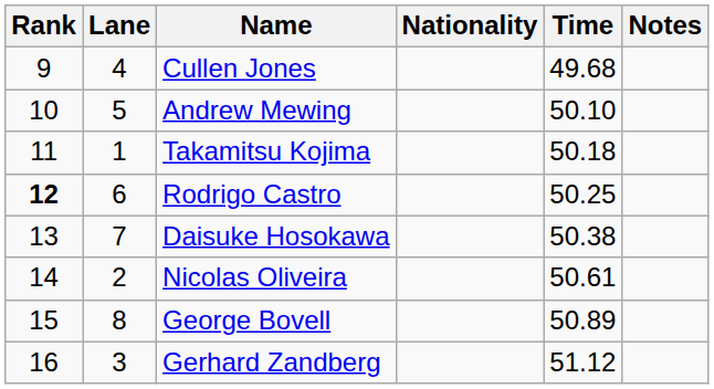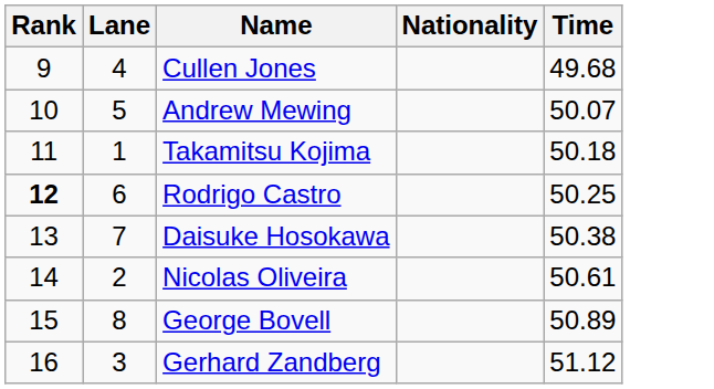 <table class="wikitable sortable" style="text-align:center">
 <tr>
 <th>Rank</th>
 <th>Lane</th>
 <th>Name</th>
 <th>Nationality</th>
 <th>Time</th>
-<th>Notes</th>
 </tr>
 <tr>
 <td>9</td>
 <td>4</td>
 <td align=left><a href='#'>Cullen Jones</a></td>
 <td align=left></td>
 <td>49.68</td>
-<td></td>
 </tr>
 <tr>
 <td>10</td>
 <td>5</td>
 <td align=left><a href='#'>Andrew Mewing</a></td>
 <td align=left></td>
-<td>50.10</td>
-<td></td>
+<td>50.07</td>
 </tr>
 <tr>
 <td>11</td>
 <td>1</td>
 <td align=left><a href='#'>Takamitsu Kojima</a></td>
 <td align=left></td>
 <td>50.18</td>
-<td></td>
 </tr>
 <tr>
 <td><strong>12</strong></td>
 <td>6</td>
 <td align=left><a href='#'>Rodrigo Castro</a></td>
 <td align=left></td>
 <td>50.25</td>
-<td></td>
 </tr>
 <tr>
 <td>13</td>
 <td>7</td>
 <td align=left><a href='#'>Daisuke Hosokawa</a></td>
 <td align=left></td>
 <td>50.38</td>
-<td></td>
 </tr>
 <tr>
 <td>14</td>
 <td>2</td>
 <td align=left><a href='#'>Nicolas Oliveira</a></td>
 <td align=left></td>
 <td>50.61</td>
-<td></td>
 </tr>
 <tr>
 <td>15</td>
 <td>8</td>
 <td align=left><a href='#'>George Bovell</a></td>
 <td align=left></td>
 <td>50.89</td>
-<td></td>
 </tr>
 <tr>
 <td>16</td>
 <td>3</td>
 <td align=left><a href='#'>Gerhard Zandberg</a></td>
 <td align=left></td>
 <td>51.12</td>
-<td></td>
 </tr>
 </table>
